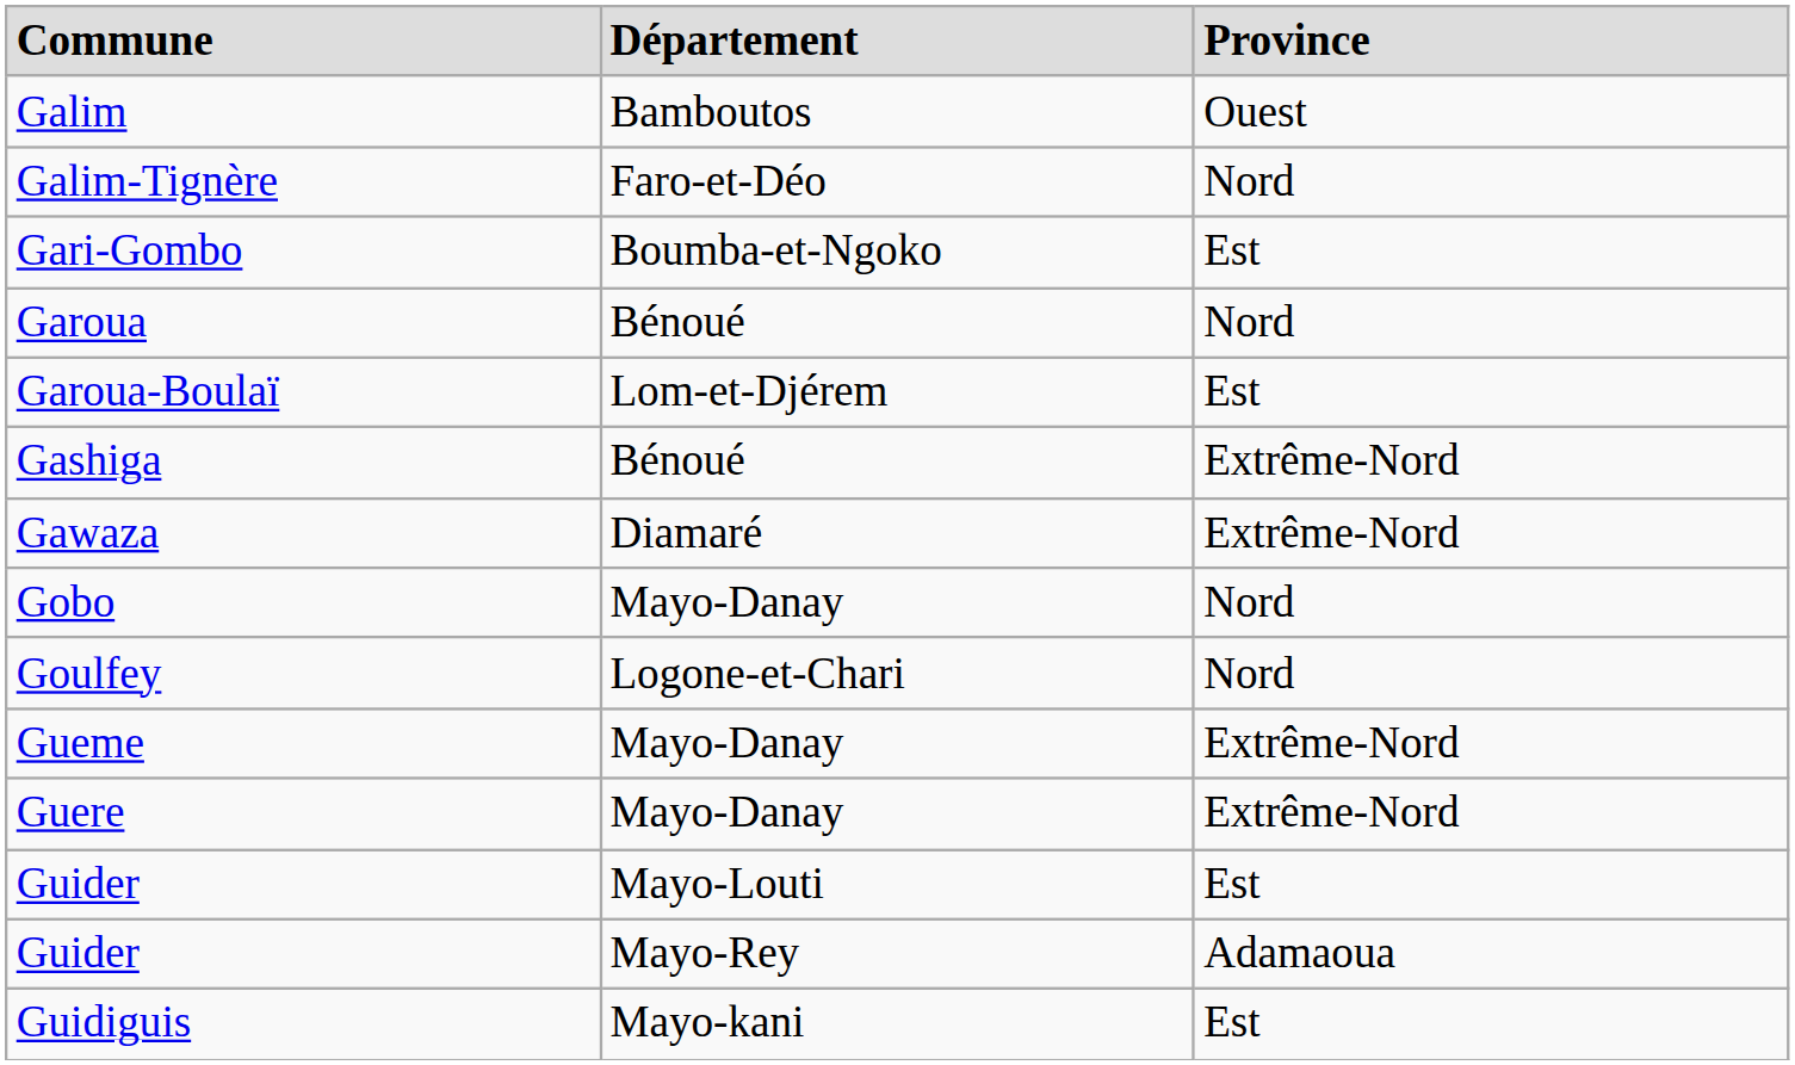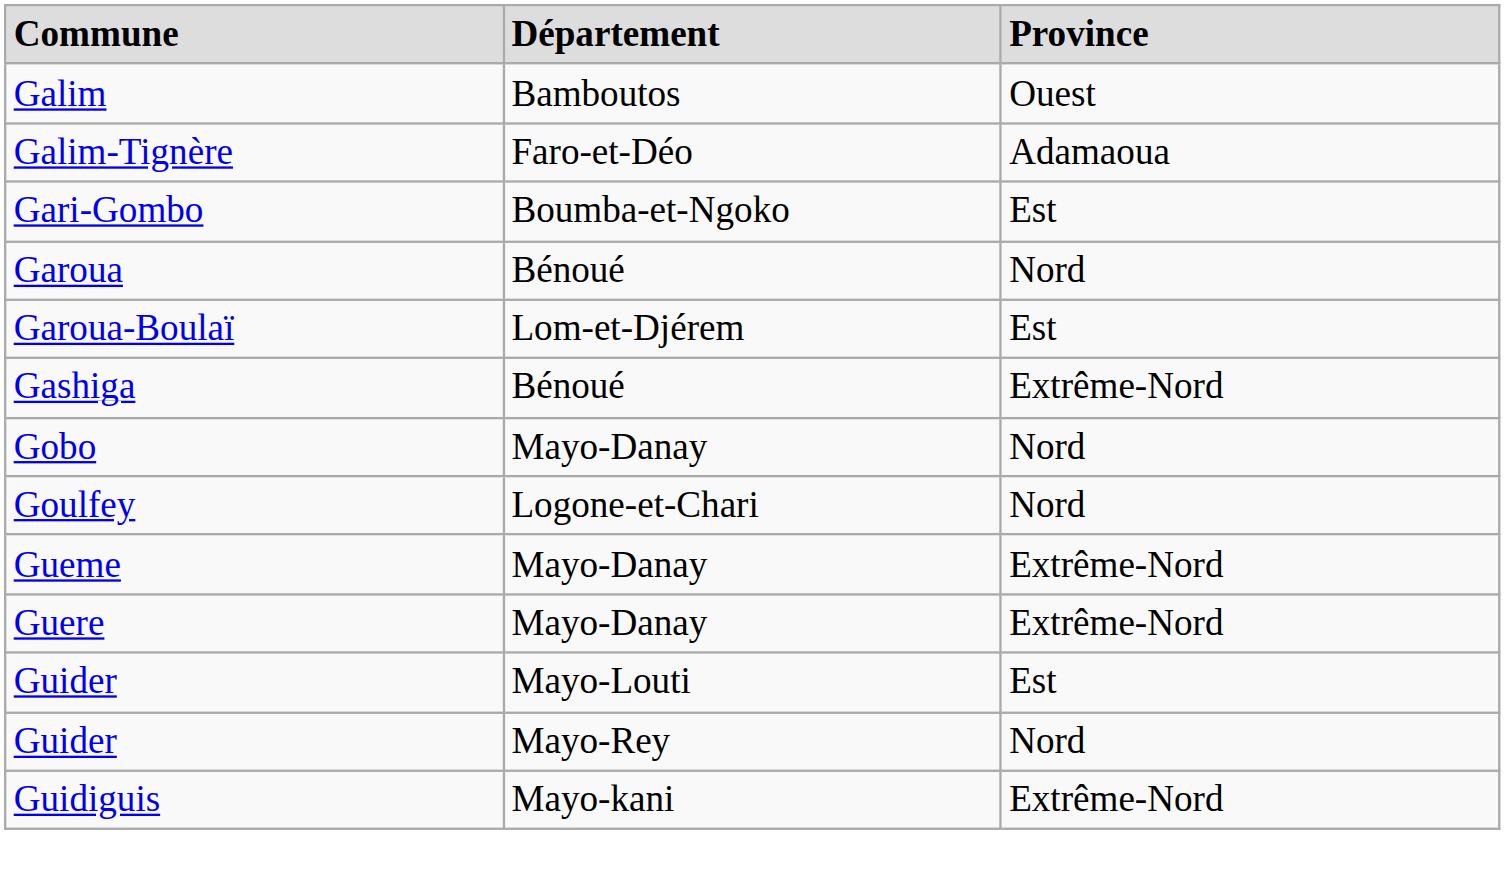 <table class="wikitable" width=51%>
 <tr bgcolor= "#DDDDDD">
 <td width=17%><strong>Commune</strong></td>
 <td width=17%><strong>Département</strong></td>
 <td width=17%><strong>Province</strong></td>
 </tr>
 <tr>
 <td><a href='#'>Galim</a></td>
 <td>Bamboutos</td>
 <td>Ouest</td>
 </tr>
 <tr>
 <td><a href='#'>Galim-Tignère</a></td>
 <td>Faro-et-Déo</td>
-<td>Nord</td>
+<td>Adamaoua</td>
 </tr>
 <tr>
 <td><a href='#'>Gari-Gombo</a></td>
 <td>Boumba-et-Ngoko</td>
 <td>Est</td>
 </tr>
 <tr>
 <td><a href='#'>Garoua</a></td>
 <td>Bénoué</td>
 <td>Nord</td>
 </tr>
 <tr>
 <td><a href='#'>Garoua-Boulaï</a></td>
 <td>Lom-et-Djérem</td>
 <td>Est</td>
 </tr>
 <tr>
 <td><a href='#'>Gashiga</a></td>
 <td>Bénoué</td>
-<td>Extrême-Nord</td>
-</tr>
-<tr>
-<td><a href='#'>Gawaza</a></td>
-<td>Diamaré</td>
 <td>Extrême-Nord</td>
 </tr>
 <tr>
 <td><a href='#'>Gobo</a></td>
 <td>Mayo-Danay</td>
 <td>Nord</td>
 </tr>
 <tr>
 <td><a href='#'>Goulfey</a></td>
 <td>Logone-et-Chari</td>
 <td>Nord</td>
 </tr>
 <tr>
 <td><a href='#'>Gueme</a></td>
 <td>Mayo-Danay</td>
 <td>Extrême-Nord</td>
 </tr>
 <tr>
 <td><a href='#'>Guere</a></td>
 <td>Mayo-Danay</td>
 <td>Extrême-Nord</td>
 </tr>
 <tr>
 <td><a href='#'>Guider</a></td>
 <td>Mayo-Louti</td>
 <td>Est</td>
 </tr>
 <tr>
 <td><a href='#'>Guider</a></td>
 <td>Mayo-Rey</td>
-<td>Adamaoua</td>
+<td>Nord</td>
 </tr>
 <tr>
 <td><a href='#'>Guidiguis</a></td>
 <td>Mayo-kani</td>
-<td>Est</td>
+<td>Extrême-Nord</td>
 </tr>
 </table>
